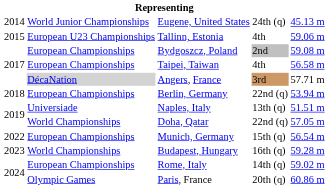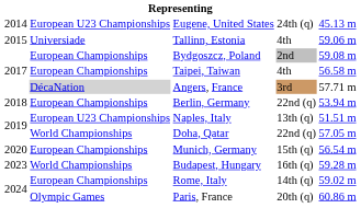 <table>
 <tr>
 <th colspan="5">Representing </th>
 </tr>
 <tr>
 <td>2014</td>
-<td><a href='#'>World Junior Championships</a></td>
+<td><a href='#'>European U23 Championships</a></td>
 <td><a href='#'>Eugene, United States</a></td>
 <td>24th (q)</td>
 <td><a href='#'>45.13 m</a></td>
 </tr>
 <tr>
 <td>2015</td>
-<td><a href='#'>European U23 Championships</a></td>
+<td><a href='#'>Universiade</a></td>
 <td><a href='#'>Tallinn, Estonia</a></td>
 <td>4th</td>
 <td><a href='#'>59.06 m</a></td>
 </tr>
 <tr>
 <td rowspan=3>2017</td>
 <td><a href='#'>European Championships</a></td>
 <td><a href='#'>Bydgoszcz, Poland</a></td>
 <td bgcolor=silver>2nd</td>
 <td><a href='#'>59.08 m</a></td>
 </tr>
 <tr>
 <td><a href='#'>European Championships</a></td>
 <td><a href='#'>Taipei, Taiwan</a></td>
 <td>4th</td>
 <td><a href='#'>56.58 m</a></td>
 </tr>
 <tr>
 <td style="background: lightgrey;"><a href='#'>DécaNation</a></td>
 <td><a href='#'>Angers</a>, <a href='#'>France</a></td>
 <td bgcolor="cc9966">3rd</td>
 <td>57.71 m</td>
 </tr>
 <tr>
 <td>2018</td>
 <td><a href='#'>European Championships</a></td>
 <td><a href='#'>Berlin, Germany</a></td>
 <td>22nd (q)</td>
 <td><a href='#'>53.94 m</a></td>
 </tr>
 <tr>
 <td rowspan=2>2019</td>
-<td><a href='#'>Universiade</a></td>
+<td><a href='#'>European U23 Championships</a></td>
 <td><a href='#'>Naples, Italy</a></td>
 <td>13th (q)</td>
 <td><a href='#'>51.51 m</a></td>
 </tr>
 <tr>
 <td><a href='#'>World Championships</a></td>
 <td><a href='#'>Doha, Qatar</a></td>
 <td>22nd (q)</td>
 <td><a href='#'>57.05 m</a></td>
 </tr>
 <tr>
-<td>2022</td>
+<td>2020</td>
 <td><a href='#'>European Championships</a></td>
 <td><a href='#'>Munich, Germany</a></td>
 <td>15th (q)</td>
 <td><a href='#'>56.54 m</a></td>
 </tr>
 <tr>
 <td>2023</td>
 <td><a href='#'>World Championships</a></td>
 <td><a href='#'>Budapest, Hungary</a></td>
 <td>16th (q)</td>
 <td><a href='#'>59.28 m</a></td>
 </tr>
 <tr>
 <td rowspan=2>2024</td>
 <td><a href='#'>European Championships</a></td>
 <td><a href='#'>Rome, Italy</a></td>
 <td>14th (q)</td>
 <td><a href='#'>59.02 m</a></td>
 </tr>
 <tr>
 <td><a href='#'>Olympic Games</a></td>
 <td><a href='#'>Paris</a>, France</td>
 <td>20th (q)</td>
 <td><a href='#'>60.86 m</a></td>
 </tr>
 </table>
